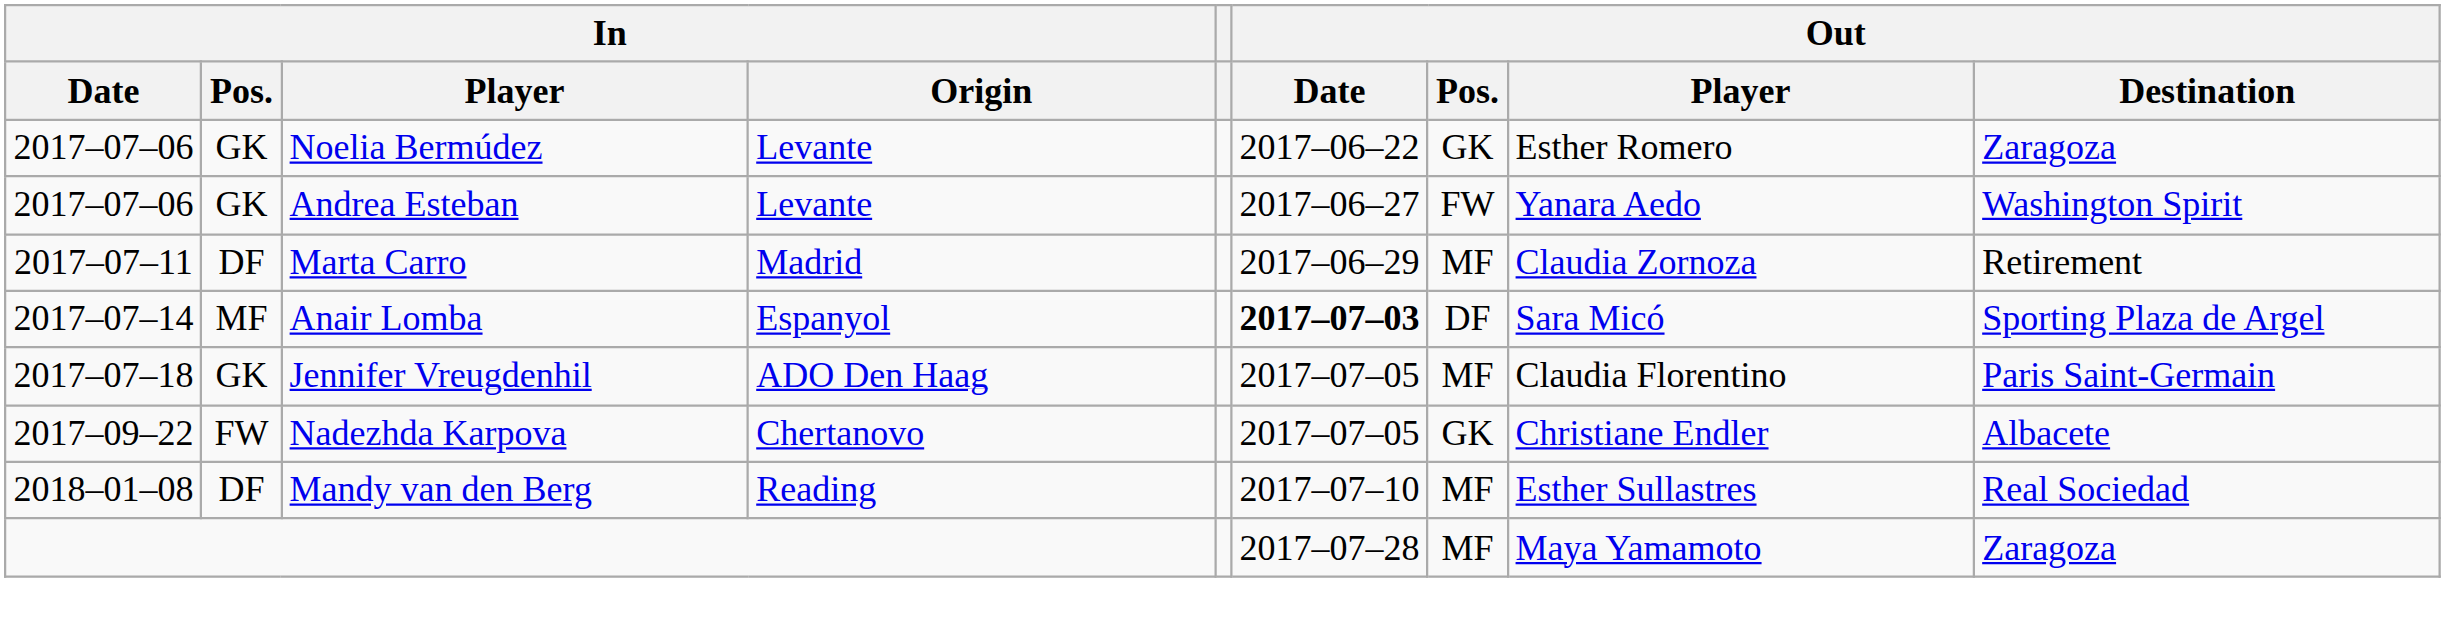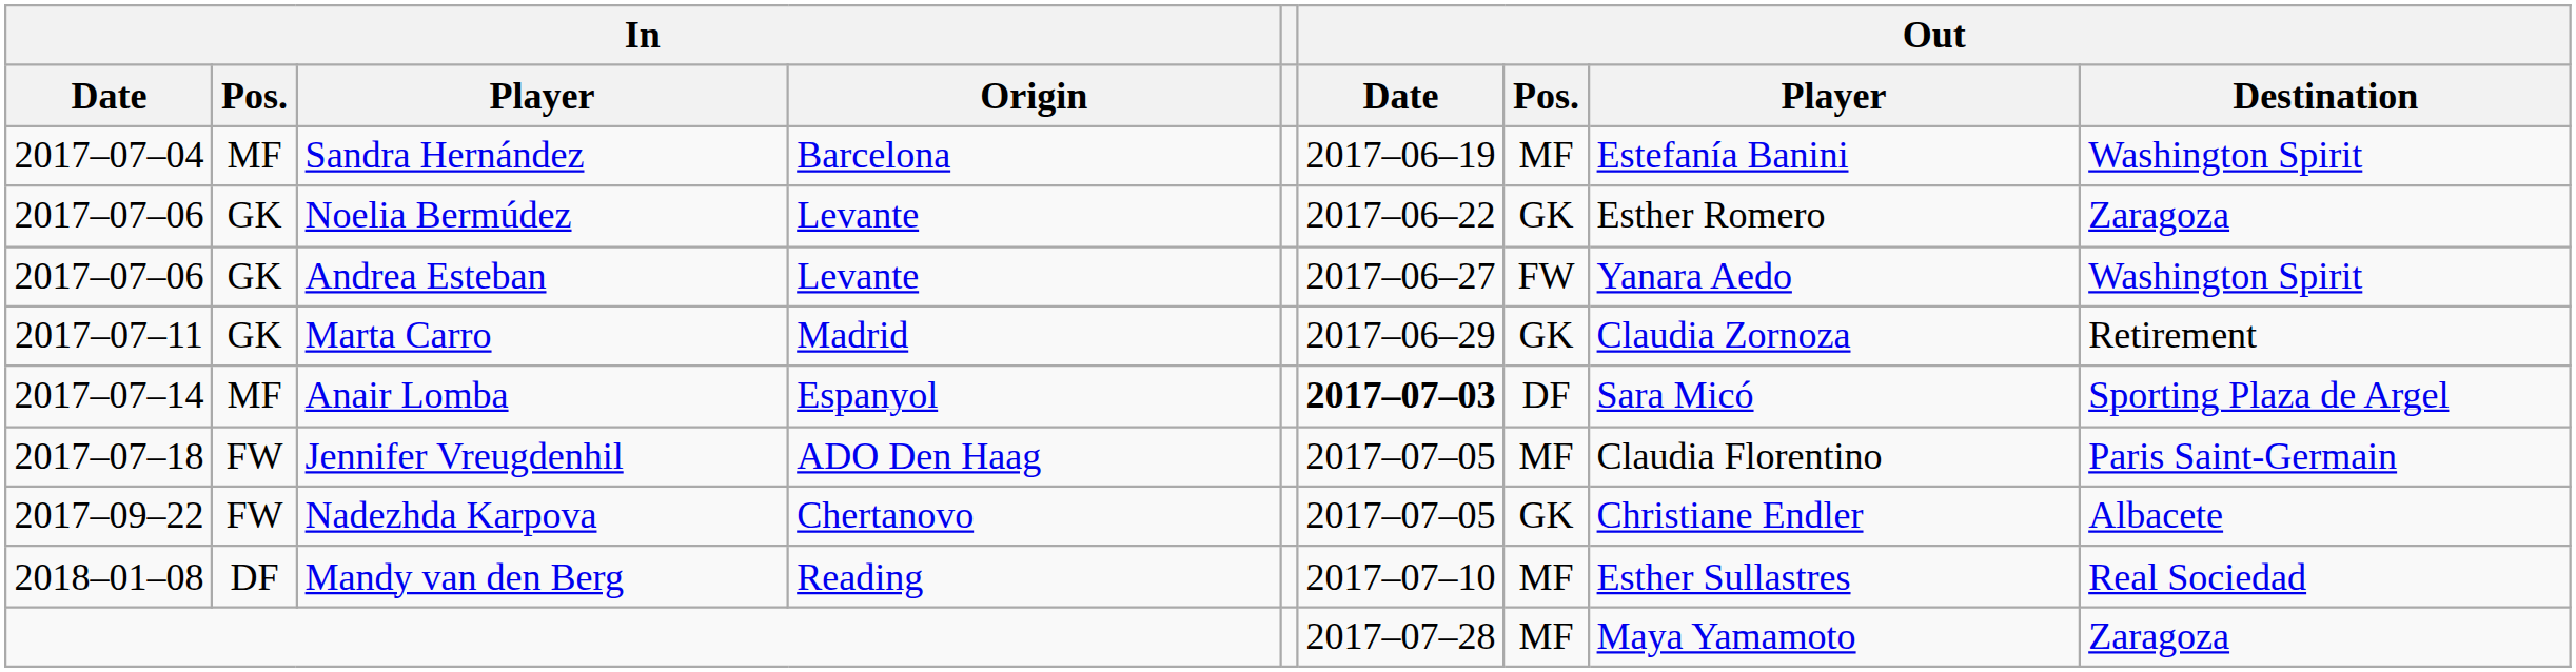 <table class="wikitable">
 <tr>
 <th colspan=4>In</th>
 <th></th>
 <th colspan=4>Out</th>
 </tr>
 <tr>
 <th>Date</th>
 <th>Pos.</th>
 <th width=200px>Player</th>
 <th width=200px>Origin</th>
 <th></th>
 <th>Date</th>
 <th>Pos.</th>
 <th width=200px>Player</th>
 <th width=200px>Destination</th>
+</tr>
+<tr align=center>
+<td>2017–07–04 </td>
+<td>MF</td>
+<td align=left> <a href='#'>Sandra Hernández</a></td>
+<td align=left> <a href='#'>Barcelona</a></td>
+<td></td>
+<td>2017–06–19 </td>
+<td>MF</td>
+<td align=left> <a href='#'>Estefanía Banini</a></td>
+<td align=left> <a href='#'>Washington Spirit</a></td>
 </tr>
 <tr align=center>
 <td>2017–07–06 </td>
 <td>GK</td>
 <td align=left> <a href='#'>Noelia Bermúdez</a></td>
 <td align=left> <a href='#'>Levante</a></td>
 <td></td>
 <td>2017–06–22 </td>
 <td>GK</td>
 <td align=left> Esther Romero</td>
 <td align=left> <a href='#'>Zaragoza</a></td>
 </tr>
 <tr align=center>
 <td>2017–07–06 </td>
 <td>GK</td>
 <td align=left> <a href='#'>Andrea Esteban</a></td>
 <td align=left> <a href='#'>Levante</a></td>
 <td></td>
 <td>2017–06–27 </td>
 <td>FW</td>
 <td align=left> <a href='#'>Yanara Aedo</a></td>
 <td align=left> <a href='#'>Washington Spirit</a></td>
 </tr>
 <tr align=center>
 <td>2017–07–11 </td>
-<td>DF</td>
+<td>GK</td>
 <td align=left> <a href='#'>Marta Carro</a></td>
 <td align=left> <a href='#'>Madrid</a></td>
 <td></td>
 <td>2017–06–29 </td>
-<td>MF</td>
+<td>GK</td>
 <td align=left> <a href='#'>Claudia Zornoza</a></td>
 <td align=left>Retirement</td>
 </tr>
 <tr align=center>
 <td>2017–07–14 </td>
 <td>MF</td>
 <td align=left> <a href='#'>Anair Lomba</a></td>
 <td align=left> <a href='#'>Espanyol</a></td>
 <td></td>
 <td><strong>2017–07–03 </strong></td>
 <td>DF</td>
 <td align=left> <a href='#'>Sara Micó</a></td>
 <td align=left> <a href='#'>Sporting Plaza de Argel</a></td>
 </tr>
 <tr align=center>
 <td>2017–07–18 </td>
-<td>GK</td>
+<td>FW</td>
 <td align=left> <a href='#'>Jennifer Vreugdenhil</a></td>
 <td align=left> <a href='#'>ADO Den Haag</a></td>
 <td></td>
 <td>2017–07–05 </td>
 <td>MF</td>
 <td align=left> Claudia Florentino</td>
 <td align=left> <a href='#'>Paris Saint-Germain</a></td>
 </tr>
 <tr align=center>
 <td>2017–09–22 </td>
 <td>FW</td>
 <td align=left> <a href='#'>Nadezhda Karpova</a></td>
 <td align=left> <a href='#'>Chertanovo</a></td>
 <td></td>
 <td>2017–07–05 </td>
 <td>GK</td>
 <td align=left> <a href='#'>Christiane Endler</a></td>
 <td align=left> <a href='#'>Albacete</a></td>
 </tr>
 <tr align=center>
 <td>2018–01–08 </td>
 <td>DF</td>
 <td align=left> <a href='#'>Mandy van den Berg</a></td>
 <td align=left> <a href='#'>Reading</a></td>
 <td></td>
 <td>2017–07–10 </td>
 <td>MF</td>
 <td align=left> <a href='#'>Esther Sullastres</a></td>
 <td align=left> <a href='#'>Real Sociedad</a></td>
 </tr>
 <tr align=center>
 <td colspan=4></td>
 <td></td>
 <td>2017–07–28 </td>
 <td>MF</td>
 <td align=left> <a href='#'>Maya Yamamoto</a></td>
 <td align=left> <a href='#'>Zaragoza</a></td>
 </tr>
 </table>
